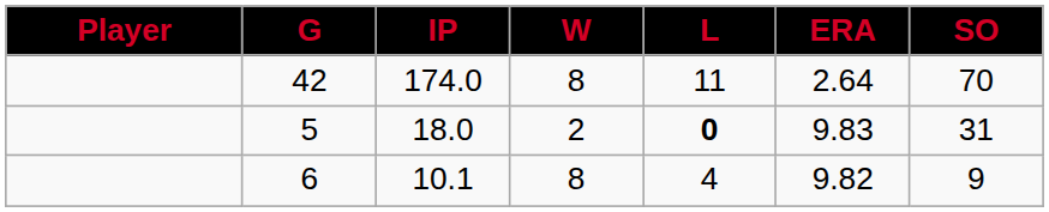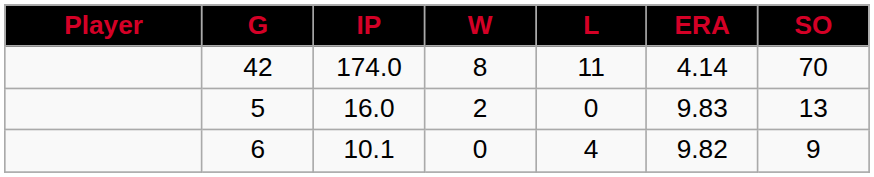 <table class="wikitable sortable">
 <tr>
 <th style="background:black;color:#d40026;" width="16%">Player</th>
 <th style="background:black;color:#d40026;" width="9%">G</th>
 <th style="background:black;color:#d40026;" width="9%">IP</th>
 <th style="background:black;color:#d40026;" width="9%">W</th>
 <th style="background:black;color:#d40026;" width="9%">L</th>
 <th style="background:black;color:#d40026;" width="9%">ERA</th>
 <th style="background:black;color:#d40026;" width="9%">SO</th>
 </tr>
 <tr align="center">
 <td></td>
 <td>42</td>
 <td>174.0</td>
 <td>8</td>
 <td>11</td>
-<td>2.64</td>
+<td>4.14</td>
 <td>70</td>
 </tr>
 <tr align="center">
 <td></td>
 <td>5</td>
-<td>18.0</td>
+<td>16.0</td>
 <td>2</td>
-<td><strong>0</strong></td>
+<td>0</td>
 <td>9.83</td>
-<td>31</td>
+<td>13</td>
 </tr>
 <tr align="center">
 <td></td>
 <td>6</td>
 <td>10.1</td>
-<td>8</td>
+<td>0</td>
 <td>4</td>
 <td>9.82</td>
 <td>9</td>
 </tr>
 </table>
